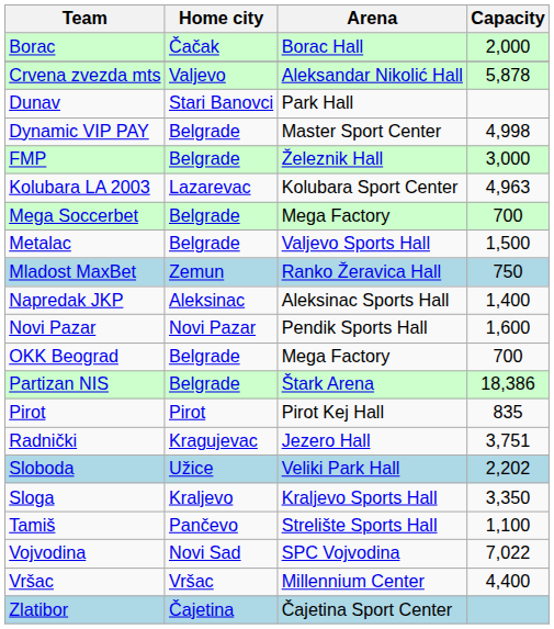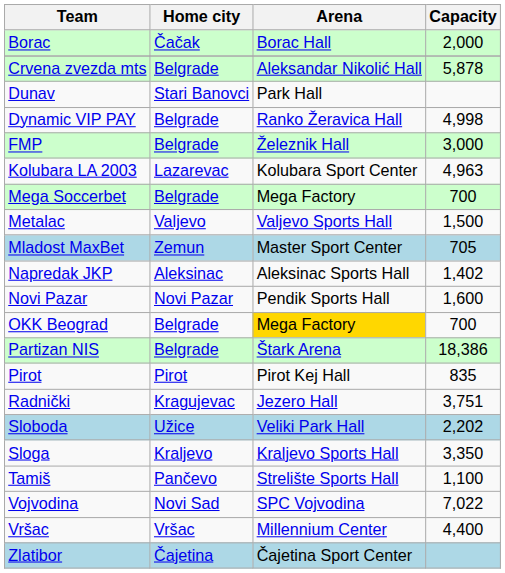 <table class="wikitable">
 <tr>
 <th>Team</th>
 <th>Home city</th>
 <th>Arena</th>
 <th>Capacity</th>
 </tr>
 <tr bgcolor=ccffcc>
 <td><a href='#'>Borac</a></td>
 <td><a href='#'>Čačak</a></td>
 <td><a href='#'>Borac Hall</a></td>
 <td style="text-align:center">2,000</td>
 </tr>
 <tr>
 </tr>
 <tr bgcolor=ccffcc>
 <td><a href='#'>Crvena zvezda mts</a></td>
-<td><a href='#'>Valjevo</a></td>
+<td><a href='#'>Belgrade</a></td>
 <td><a href='#'>Aleksandar Nikolić Hall</a></td>
 <td style="text-align:center">5,878</td>
 </tr>
 <tr>
 <td><a href='#'>Dunav</a></td>
 <td><a href='#'>Stari Banovci</a></td>
 <td>Park Hall</td>
 <td></td>
 </tr>
 <tr>
 <td><a href='#'>Dynamic VIP PAY</a></td>
 <td><a href='#'>Belgrade</a></td>
-<td>Master Sport Center</td>
+<td><a href='#'>Ranko Žeravica Hall</a></td>
 <td style="text-align:center">4,998</td>
 </tr>
 <tr bgcolor=ccffcc>
 <td><a href='#'>FMP</a></td>
 <td><a href='#'>Belgrade</a></td>
 <td><a href='#'>Železnik Hall</a></td>
 <td style="text-align:center">3,000</td>
 </tr>
 <tr>
 <td><a href='#'>Kolubara LA 2003</a></td>
 <td><a href='#'>Lazarevac</a></td>
 <td>Kolubara Sport Center</td>
 <td style="text-align:center">4,963</td>
 </tr>
 <tr bgcolor=ccffcc>
 <td><a href='#'>Mega Soccerbet</a></td>
 <td><a href='#'>Belgrade</a></td>
 <td>Mega Factory</td>
 <td style="text-align:center">700</td>
 </tr>
 <tr>
 <td><a href='#'>Metalac</a></td>
-<td><a href='#'>Belgrade</a></td>
+<td><a href='#'>Valjevo</a></td>
 <td><a href='#'>Valjevo Sports Hall</a></td>
 <td style="text-align:center">1,500</td>
 </tr>
 <tr bgcolor=lightblue>
 <td><a href='#'>Mladost MaxBet</a></td>
 <td><a href='#'>Zemun</a></td>
-<td><a href='#'>Ranko Žeravica Hall</a></td>
-<td style="text-align:center">750</td>
+<td>Master Sport Center</td>
+<td style="text-align:center">705</td>
 </tr>
 <tr>
 <td><a href='#'>Napredak JKP</a></td>
 <td><a href='#'>Aleksinac</a></td>
 <td>Aleksinac Sports Hall</td>
-<td style="text-align:center">1,400</td>
+<td style="text-align:center">1,402</td>
 </tr>
 <tr>
 <td><a href='#'>Novi Pazar</a></td>
 <td><a href='#'>Novi Pazar</a></td>
 <td>Pendik Sports Hall</td>
 <td style="text-align:center">1,600</td>
 </tr>
 <tr>
 <td><a href='#'>OKK Beograd</a></td>
 <td><a href='#'>Belgrade</a></td>
-<td>Mega Factory</td>
+<td style="background: gold;">Mega Factory</td>
 <td style="text-align:center">700</td>
 </tr>
 <tr bgcolor=ccffcc>
 <td><a href='#'>Partizan NIS</a></td>
 <td><a href='#'>Belgrade</a></td>
 <td><a href='#'>Štark Arena</a></td>
 <td style="text-align:center">18,386</td>
 </tr>
 <tr>
 <td><a href='#'>Pirot</a></td>
 <td><a href='#'>Pirot</a></td>
 <td>Pirot Kej Hall</td>
 <td style="text-align:center">835</td>
 </tr>
 <tr>
 <td><a href='#'>Radnički</a></td>
 <td><a href='#'>Kragujevac</a></td>
 <td><a href='#'>Jezero Hall</a></td>
 <td style="text-align:center">3,751</td>
 </tr>
 <tr bgcolor=lightblue>
 <td><a href='#'>Sloboda</a></td>
 <td><a href='#'>Užice</a></td>
 <td><a href='#'>Veliki Park Hall</a></td>
 <td style="text-align:center">2,202</td>
 </tr>
 <tr>
 <td><a href='#'>Sloga</a></td>
 <td><a href='#'>Kraljevo</a></td>
 <td><a href='#'>Kraljevo Sports Hall</a></td>
 <td style="text-align:center">3,350</td>
 </tr>
 <tr>
 <td><a href='#'>Tamiš</a></td>
 <td><a href='#'>Pančevo</a></td>
 <td><a href='#'>Strelište Sports Hall</a></td>
 <td style="text-align:center">1,100</td>
 </tr>
 <tr>
 <td><a href='#'>Vojvodina</a></td>
 <td><a href='#'>Novi Sad</a></td>
 <td><a href='#'>SPC Vojvodina</a></td>
 <td style="text-align:center">7,022</td>
 </tr>
 <tr>
 <td><a href='#'>Vršac</a></td>
 <td><a href='#'>Vršac</a></td>
 <td><a href='#'>Millennium Center</a></td>
 <td style="text-align:center">4,400</td>
 </tr>
 <tr bgcolor=lightblue>
 <td><a href='#'>Zlatibor</a></td>
 <td><a href='#'>Čajetina</a></td>
 <td>Čajetina Sport Center</td>
 <td style="text-align:center"></td>
 </tr>
 </table>
